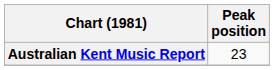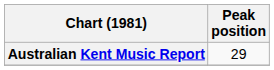 <table class="wikitable sortable plainrowheaders">
 <tr>
 <th>Chart (1981)</th>
 <th>Peak<br>position</th>
 </tr>
 <tr>
 <th scope="row">Australian <a href='#'>Kent Music Report</a></th>
-<td style="text-align:center;">23</td>
+<td style="text-align:center;">29</td>
 </tr>
 <tr>
 </tr>
 </table>
